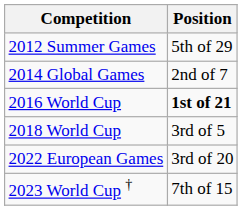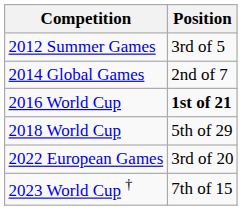 <table class="wikitable" style="font-size:90%">
 <tr>
 <th>Competition</th>
 <th>Position</th>
 </tr>
 <tr>
 <td> <a href='#'>2012 Summer Games</a></td>
-<td>5th of 29</td>
+<td>3rd of 5</td>
 </tr>
 <tr>
 <td> <a href='#'>2014 Global Games</a></td>
 <td>2nd of 7</td>
 </tr>
 <tr>
 <td> <a href='#'>2016 World Cup</a></td>
 <td><strong>1st of 21</strong></td>
 </tr>
 <tr>
 <td> <a href='#'>2018 World Cup</a></td>
-<td>3rd of 5</td>
+<td>5th of 29</td>
 </tr>
 <tr>
 <td> <a href='#'>2022 European Games</a></td>
 <td>3rd of 20</td>
 </tr>
 <tr>
 <td> <a href='#'>2023 World Cup</a> <sup>†</sup></td>
 <td>7th of 15</td>
 </tr>
 </table>
